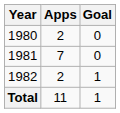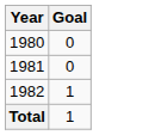 <table class="wikitable" style="font-size:90%; text-align:center;">
 <tr>
 <th>Year</th>
-<th>Apps</th>
 <th>Goal</th>
 </tr>
 <tr>
 <td>1980</td>
-<td>2</td>
 <td>0</td>
 </tr>
 <tr>
 <td>1981</td>
-<td>7</td>
 <td>0</td>
 </tr>
 <tr>
 <td>1982</td>
-<td>2</td>
 <td>1</td>
 </tr>
 <tr>
 <th>Total</th>
-<td>11</td>
 <td>1</td>
 </tr>
 </table>
